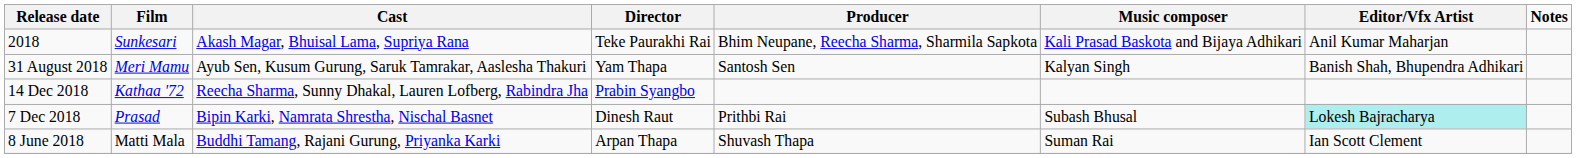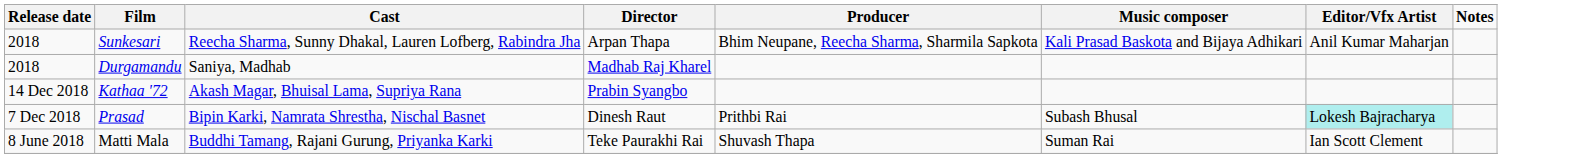 <table class="wikitable sortable">
 <tr>
 <th>Release date</th>
 <th>Film</th>
 <th>Cast</th>
 <th>Director</th>
 <th>Producer</th>
 <th>Music composer</th>
 <th>Editor/Vfx Artist</th>
 <td><strong>Notes</strong></td>
 </tr>
 <tr>
 <td>2018</td>
 <td><em><a href='#'>Sunkesari</a></em></td>
-<td><a href='#'>Akash Magar</a>, <a href='#'>Bhuisal Lama</a>, <a href='#'>Supriya Rana</a></td>
-<td>Teke Paurakhi Rai</td>
+<td><a href='#'>Reecha Sharma</a>, Sunny Dhakal, Lauren Lofberg, <a href='#'>Rabindra Jha</a></td>
+<td>Arpan Thapa</td>
 <td>Bhim Neupane, <a href='#'>Reecha Sharma</a>, Sharmila Sapkota</td>
 <td><a href='#'>Kali Prasad Baskota</a> and Bijaya Adhikari</td>
 <td>Anil Kumar Maharjan</td>
 <td></td>
 </tr>
 <tr>
-<td>31 August 2018</td>
-<td><em><a href='#'>Meri Mamu</a></em></td>
-<td>Ayub Sen, Kusum Gurung, Saruk Tamrakar, Aaslesha Thakuri</td>
-<td>Yam Thapa</td>
-<td>Santosh Sen</td>
-<td>Kalyan Singh</td>
-<td>Banish Shah, Bhupendra Adhikari</td>
+<td>2018</td>
+<td><em><a href='#'>Durgamandu</a></em></td>
+<td>Saniya, Madhab</td>
+<td><a href='#'>Madhab Raj Kharel</a></td>
+<td></td>
+<td></td>
+<td></td>
 <td></td>
 </tr>
 <tr>
 <td>14 Dec 2018</td>
 <td><em><a href='#'>Kathaa '72</a></em></td>
-<td><a href='#'>Reecha Sharma</a>, Sunny Dhakal, Lauren Lofberg, <a href='#'>Rabindra Jha</a></td>
+<td><a href='#'>Akash Magar</a>, <a href='#'>Bhuisal Lama</a>, <a href='#'>Supriya Rana</a></td>
 <td><a href='#'>Prabin Syangbo</a></td>
 <td></td>
 <td></td>
 <td></td>
 <td></td>
 </tr>
 <tr>
 <td>7 Dec 2018</td>
 <td><em><a href='#'>Prasad</a></em></td>
 <td><a href='#'>Bipin Karki</a>, <a href='#'>Namrata Shrestha</a>, <a href='#'>Nischal Basnet</a></td>
 <td>Dinesh Raut</td>
 <td>Prithbi Rai</td>
 <td>Subash Bhusal</td>
 <td style="background: paleturquoise;">Lokesh Bajracharya</td>
 </tr>
 <tr>
 <td>8 June 2018</td>
 <td>Matti Mala</td>
 <td><a href='#'>Buddhi Tamang</a>, Rajani Gurung, <a href='#'>Priyanka Karki</a></td>
-<td>Arpan Thapa</td>
+<td>Teke Paurakhi Rai</td>
 <td>Shuvash Thapa</td>
 <td>Suman Rai</td>
 <td>Ian Scott Clement</td>
 <td></td>
 </tr>
 <tr>
 </tr>
 </table>
